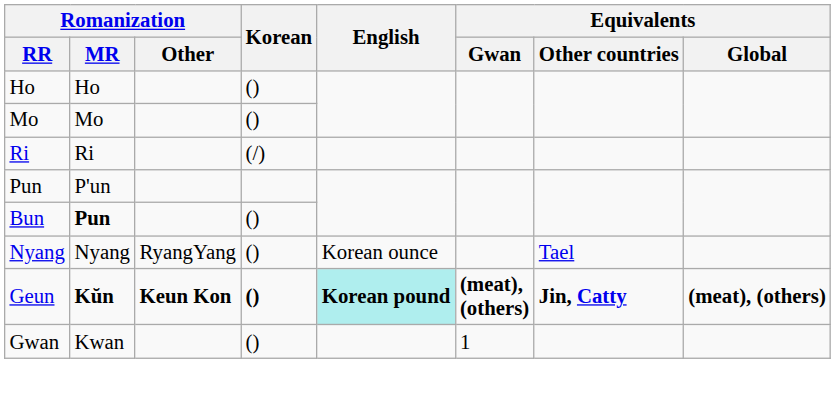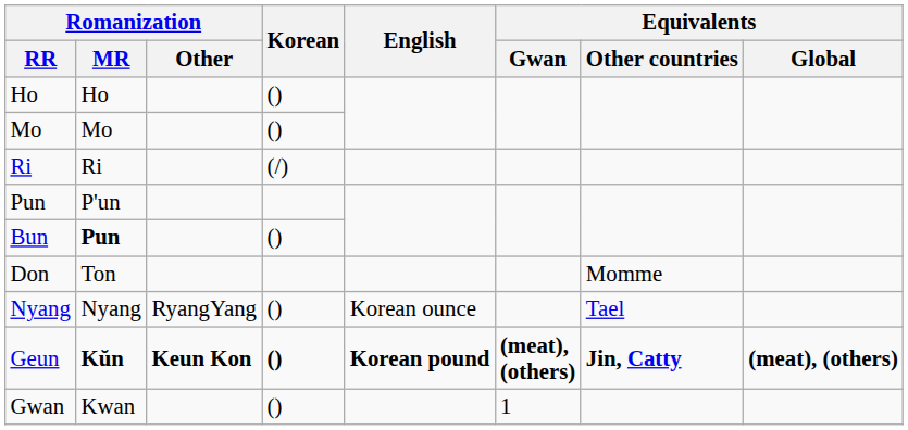 <table class="wikitable">
 <tr>
 <th colspan="3"><a href='#'>Romanization</a></th>
 <th rowspan="2">Korean</th>
 <th rowspan="2">English</th>
 <th colspan="3">Equivalents</th>
 </tr>
 <tr>
 <th><a href='#'>RR</a></th>
 <th><a href='#'>MR</a></th>
 <th>Other</th>
 <th>Gwan</th>
 <th>Other countries</th>
 <th>Global</th>
 </tr>
 <tr>
 <td>Ho</td>
 <td>Ho</td>
 <td></td>
 <td>()</td>
 <td rowspan="2"></td>
 <td rowspan="2"></td>
 <td rowspan="2"></td>
 <td rowspan="2"></td>
 </tr>
 <tr>
 <td>Mo</td>
 <td>Mo</td>
 <td></td>
 <td>()</td>
 </tr>
 <tr>
 <td><a href='#'>Ri</a></td>
 <td>Ri</td>
 <td></td>
 <td>(/)</td>
 <td></td>
 <td></td>
 <td></td>
 <td></td>
 </tr>
 <tr>
 <td>Pun</td>
 <td>P'un</td>
 <td></td>
 <td></td>
 <td rowspan="2"></td>
 <td rowspan="2"></td>
 <td rowspan="2"></td>
 <td rowspan="2"></td>
 </tr>
 <tr>
 <td><a href='#'>Bun</a></td>
 <td><strong>Pun</strong></td>
 <td></td>
 <td>()</td>
 </tr>
 <tr>
+<td>Don</td>
+<td>Ton</td>
+<td></td>
+<td></td>
+<td></td>
+<td></td>
+<td>Momme</td>
+<td></td>
+</tr>
+<tr>
 <td><a href='#'>Nyang</a></td>
 <td>Nyang</td>
 <td>RyangYang</td>
 <td>()</td>
 <td>Korean ounce</td>
 <td></td>
 <td><a href='#'>Tael</a></td>
 <td></td>
 </tr>
 <tr>
 <td><a href='#'>Geun</a></td>
 <td><strong>Kŭn</strong></td>
 <td><strong>Keun</strong> <strong>Kon</strong></td>
 <td><strong>()</strong></td>
-<td style="background: paleturquoise;"><strong>Korean pound</strong></td>
+<td><strong>Korean pound</strong></td>
 <td><strong> (meat),</strong><br><strong> (others)</strong></td>
 <td><strong>Jin, <a href='#'>Catty</a></strong></td>
 <td><strong> (meat), (others)</strong></td>
 </tr>
 <tr>
 <td>Gwan</td>
 <td>Kwan</td>
 <td></td>
 <td>()</td>
 <td></td>
 <td>1</td>
 <td></td>
 <td></td>
 </tr>
 </table>
